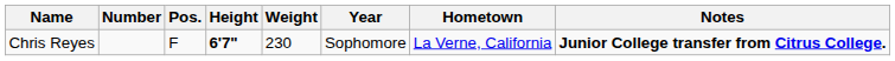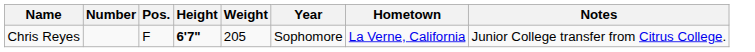 <table class="wikitable sortable" border="1">
 <tr>
 <th>Name</th>
 <th>Number</th>
 <th>Pos.</th>
 <th>Height</th>
 <th>Weight</th>
 <th>Year</th>
 <th>Hometown</th>
 <th class="unsortable">Notes</th>
 </tr>
 <tr>
 <td sortname>Chris Reyes</td>
 <td></td>
 <td>F</td>
 <td><strong>6'7"</strong></td>
-<td>230</td>
+<td>205</td>
 <td>Sophomore</td>
 <td><a href='#'>La Verne, California</a></td>
-<td><strong>Junior College transfer from <a href='#'>Citrus College</a>.</strong></td>
+<td>Junior College transfer from <a href='#'>Citrus College</a>.</td>
 </tr>
 </table>
